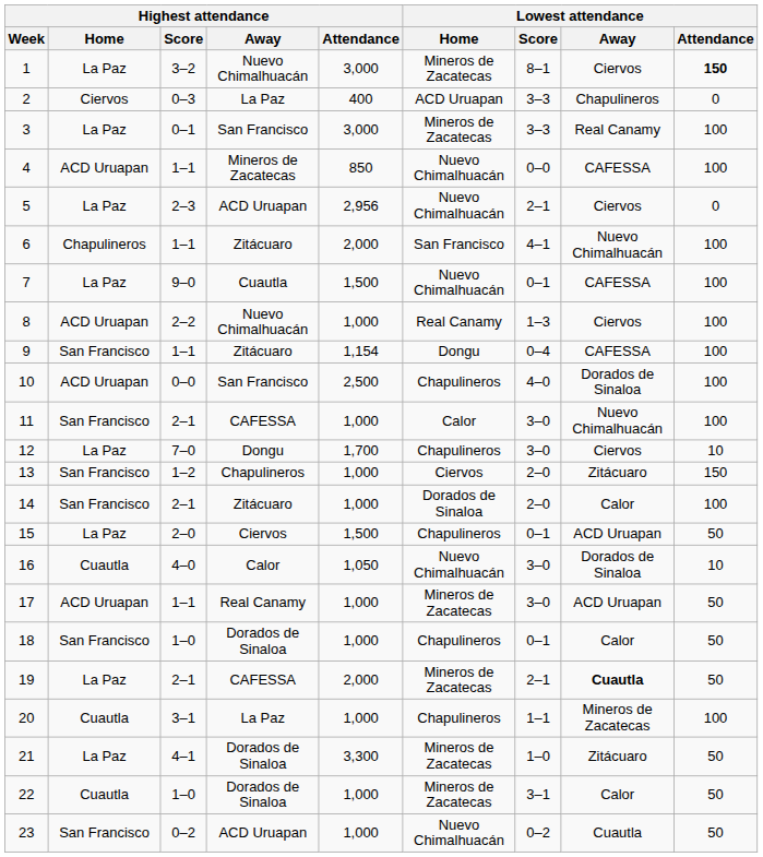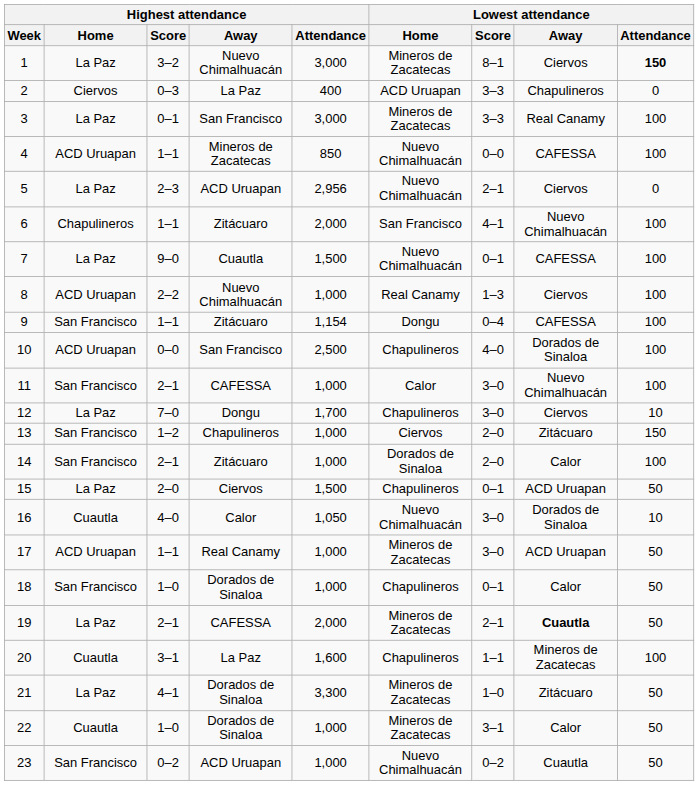 <table class="wikitable" style="text-align:center">
 <tr>
 <th colspan=5>Highest attendance</th>
 <th colspan=4>Lowest attendance</th>
 </tr>
 <tr>
 <th>Week</th>
 <th class="unsortable" width=120>Home</th>
 <th>Score</th>
 <th class="unsortable" width=120>Away</th>
 <th>Attendance</th>
 <th class="unsortable" width=120>Home</th>
 <th>Score</th>
 <th class="unsortable" width=120>Away</th>
 <th>Attendance</th>
 </tr>
 <tr>
 <td>1</td>
 <td>La Paz</td>
 <td>3–2</td>
 <td>Nuevo Chimalhuacán</td>
 <td>3,000</td>
 <td>Mineros de Zacatecas</td>
 <td>8–1</td>
 <td>Ciervos</td>
 <td><strong>150</strong></td>
 </tr>
 <tr>
 <td>2</td>
 <td>Ciervos</td>
 <td>0–3</td>
 <td>La Paz</td>
 <td>400</td>
 <td>ACD Uruapan</td>
 <td>3–3</td>
 <td>Chapulineros</td>
 <td>0</td>
 </tr>
 <tr>
 <td>3</td>
 <td>La Paz</td>
 <td>0–1</td>
 <td>San Francisco</td>
 <td>3,000</td>
 <td>Mineros de Zacatecas</td>
 <td>3–3</td>
 <td>Real Canamy</td>
 <td>100</td>
 </tr>
 <tr>
 <td>4</td>
 <td>ACD Uruapan</td>
 <td>1–1</td>
 <td>Mineros de Zacatecas</td>
 <td>850</td>
 <td>Nuevo Chimalhuacán</td>
 <td>0–0</td>
 <td>CAFESSA</td>
 <td>100</td>
 </tr>
 <tr>
 <td>5</td>
 <td>La Paz</td>
 <td>2–3</td>
 <td>ACD Uruapan</td>
 <td>2,956</td>
 <td>Nuevo Chimalhuacán</td>
 <td>2–1</td>
 <td>Ciervos</td>
 <td>0</td>
 </tr>
 <tr>
 <td>6</td>
 <td>Chapulineros</td>
 <td>1–1</td>
 <td>Zitácuaro</td>
 <td>2,000</td>
 <td>San Francisco</td>
 <td>4–1</td>
 <td>Nuevo Chimalhuacán</td>
 <td>100</td>
 </tr>
 <tr>
 <td>7</td>
 <td>La Paz</td>
 <td>9–0</td>
 <td>Cuautla</td>
 <td>1,500</td>
 <td>Nuevo Chimalhuacán</td>
 <td>0–1</td>
 <td>CAFESSA</td>
 <td>100</td>
 </tr>
 <tr>
 <td>8</td>
 <td>ACD Uruapan</td>
 <td>2–2</td>
 <td>Nuevo Chimalhuacán</td>
 <td>1,000</td>
 <td>Real Canamy</td>
 <td>1–3</td>
 <td>Ciervos</td>
 <td>100</td>
 </tr>
 <tr>
 <td>9</td>
 <td>San Francisco</td>
 <td>1–1</td>
 <td>Zitácuaro</td>
 <td>1,154</td>
 <td>Dongu</td>
 <td>0–4</td>
 <td>CAFESSA</td>
 <td>100</td>
 </tr>
 <tr>
 <td>10</td>
 <td>ACD Uruapan</td>
 <td>0–0</td>
 <td>San Francisco</td>
 <td>2,500</td>
 <td>Chapulineros</td>
 <td>4–0</td>
 <td>Dorados de Sinaloa</td>
 <td>100</td>
 </tr>
 <tr>
 <td>11</td>
 <td>San Francisco</td>
 <td>2–1</td>
 <td>CAFESSA</td>
 <td>1,000</td>
 <td>Calor</td>
 <td>3–0</td>
 <td>Nuevo Chimalhuacán</td>
 <td>100</td>
 </tr>
 <tr>
 <td>12</td>
 <td>La Paz</td>
 <td>7–0</td>
 <td>Dongu</td>
 <td>1,700</td>
 <td>Chapulineros</td>
 <td>3–0</td>
 <td>Ciervos</td>
 <td>10</td>
 </tr>
 <tr>
 <td>13</td>
 <td>San Francisco</td>
 <td>1–2</td>
 <td>Chapulineros</td>
 <td>1,000</td>
 <td>Ciervos</td>
 <td>2–0</td>
 <td>Zitácuaro</td>
 <td>150</td>
 </tr>
 <tr>
 <td>14</td>
 <td>San Francisco</td>
 <td>2–1</td>
 <td>Zitácuaro</td>
 <td>1,000</td>
 <td>Dorados de Sinaloa</td>
 <td>2–0</td>
 <td>Calor</td>
 <td>100</td>
 </tr>
 <tr>
 <td>15</td>
 <td>La Paz</td>
 <td>2–0</td>
 <td>Ciervos</td>
 <td>1,500</td>
 <td>Chapulineros</td>
 <td>0–1</td>
 <td>ACD Uruapan</td>
 <td>50</td>
 </tr>
 <tr>
 <td>16</td>
 <td>Cuautla</td>
 <td>4–0</td>
 <td>Calor</td>
 <td>1,050</td>
 <td>Nuevo Chimalhuacán</td>
 <td>3–0</td>
 <td>Dorados de Sinaloa</td>
 <td>10</td>
 </tr>
 <tr>
 <td>17</td>
 <td>ACD Uruapan</td>
 <td>1–1</td>
 <td>Real Canamy</td>
 <td>1,000</td>
 <td>Mineros de Zacatecas</td>
 <td>3–0</td>
 <td>ACD Uruapan</td>
 <td>50</td>
 </tr>
 <tr>
 <td>18</td>
 <td>San Francisco</td>
 <td>1–0</td>
 <td>Dorados de Sinaloa</td>
 <td>1,000</td>
 <td>Chapulineros</td>
 <td>0–1</td>
 <td>Calor</td>
 <td>50</td>
 </tr>
 <tr>
 <td>19</td>
 <td>La Paz</td>
 <td>2–1</td>
 <td>CAFESSA</td>
 <td>2,000</td>
 <td>Mineros de Zacatecas</td>
 <td>2–1</td>
 <td><strong>Cuautla</strong></td>
 <td>50</td>
 </tr>
 <tr>
 <td>20</td>
 <td>Cuautla</td>
 <td>3–1</td>
 <td>La Paz</td>
-<td>1,000</td>
+<td>1,600</td>
 <td>Chapulineros</td>
 <td>1–1</td>
 <td>Mineros de Zacatecas</td>
 <td>100</td>
 </tr>
 <tr>
 <td>21</td>
 <td>La Paz</td>
 <td>4–1</td>
 <td>Dorados de Sinaloa</td>
 <td>3,300</td>
 <td>Mineros de Zacatecas</td>
 <td>1–0</td>
 <td>Zitácuaro</td>
 <td>50</td>
 </tr>
 <tr>
 <td>22</td>
 <td>Cuautla</td>
 <td>1–0</td>
 <td>Dorados de Sinaloa</td>
 <td>1,000</td>
 <td>Mineros de Zacatecas</td>
 <td>3–1</td>
 <td>Calor</td>
 <td>50</td>
 </tr>
 <tr>
 <td>23</td>
 <td>San Francisco</td>
 <td>0–2</td>
 <td>ACD Uruapan</td>
 <td>1,000</td>
 <td>Nuevo Chimalhuacán</td>
 <td>0–2</td>
 <td>Cuautla</td>
 <td>50</td>
 </tr>
 </table>
